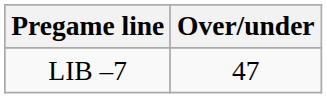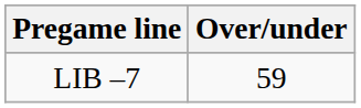 <table class="wikitable">
 <tr align="center">
 <th style=>Pregame line</th>
 <th style=>Over/under</th>
 </tr>
 <tr align="center">
 <td>LIB –7</td>
-<td>47</td>
+<td>59</td>
 </tr>
 </table>
